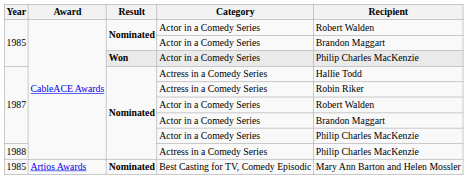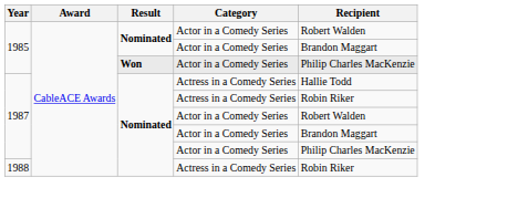 <table class="wikitable">
 <tr>
 <th>Year</th>
 <th>Award</th>
 <th>Result</th>
 <th>Category</th>
 <th>Recipient</th>
 </tr>
 <tr>
 <td rowspan=3>1985</td>
 <td rowspan=9><a href='#'>CableACE Awards</a></td>
 <td rowspan=2><strong>Nominated</strong></td>
 <td>Actor in a Comedy Series</td>
 <td>Robert Walden</td>
 </tr>
 <tr>
 <td>Actor in a Comedy Series</td>
 <td>Brandon Maggart</td>
 </tr>
 <tr style="background-color: #EAEAEA;">
 <td><strong>Won</strong></td>
 <td>Actor in a Comedy Series</td>
 <td>Philip Charles MacKenzie</td>
 </tr>
 <tr>
 <td rowspan=5>1987</td>
 <td rowspan=6><strong>Nominated</strong></td>
 <td>Actress in a Comedy Series</td>
 <td>Hallie Todd</td>
 </tr>
 <tr>
 <td>Actress in a Comedy Series</td>
 <td>Robin Riker</td>
 </tr>
 <tr>
 <td>Actor in a Comedy Series</td>
 <td>Robert Walden</td>
 </tr>
 <tr>
 <td>Actor in a Comedy Series</td>
 <td>Brandon Maggart</td>
 </tr>
 <tr>
 <td>Actor in a Comedy Series</td>
 <td>Philip Charles MacKenzie</td>
 </tr>
 <tr>
 <td>1988</td>
 <td>Actress in a Comedy Series</td>
-<td>Philip Charles MacKenzie</td>
-</tr>
-<tr>
-<td>1985</td>
-<td><a href='#'>Artios Awards</a></td>
-<td><strong>Nominated</strong></td>
-<td>Best Casting for TV, Comedy Episodic</td>
-<td>Mary Ann Barton and Helen Mossler</td>
+<td>Robin Riker</td>
 </tr>
 </table>
